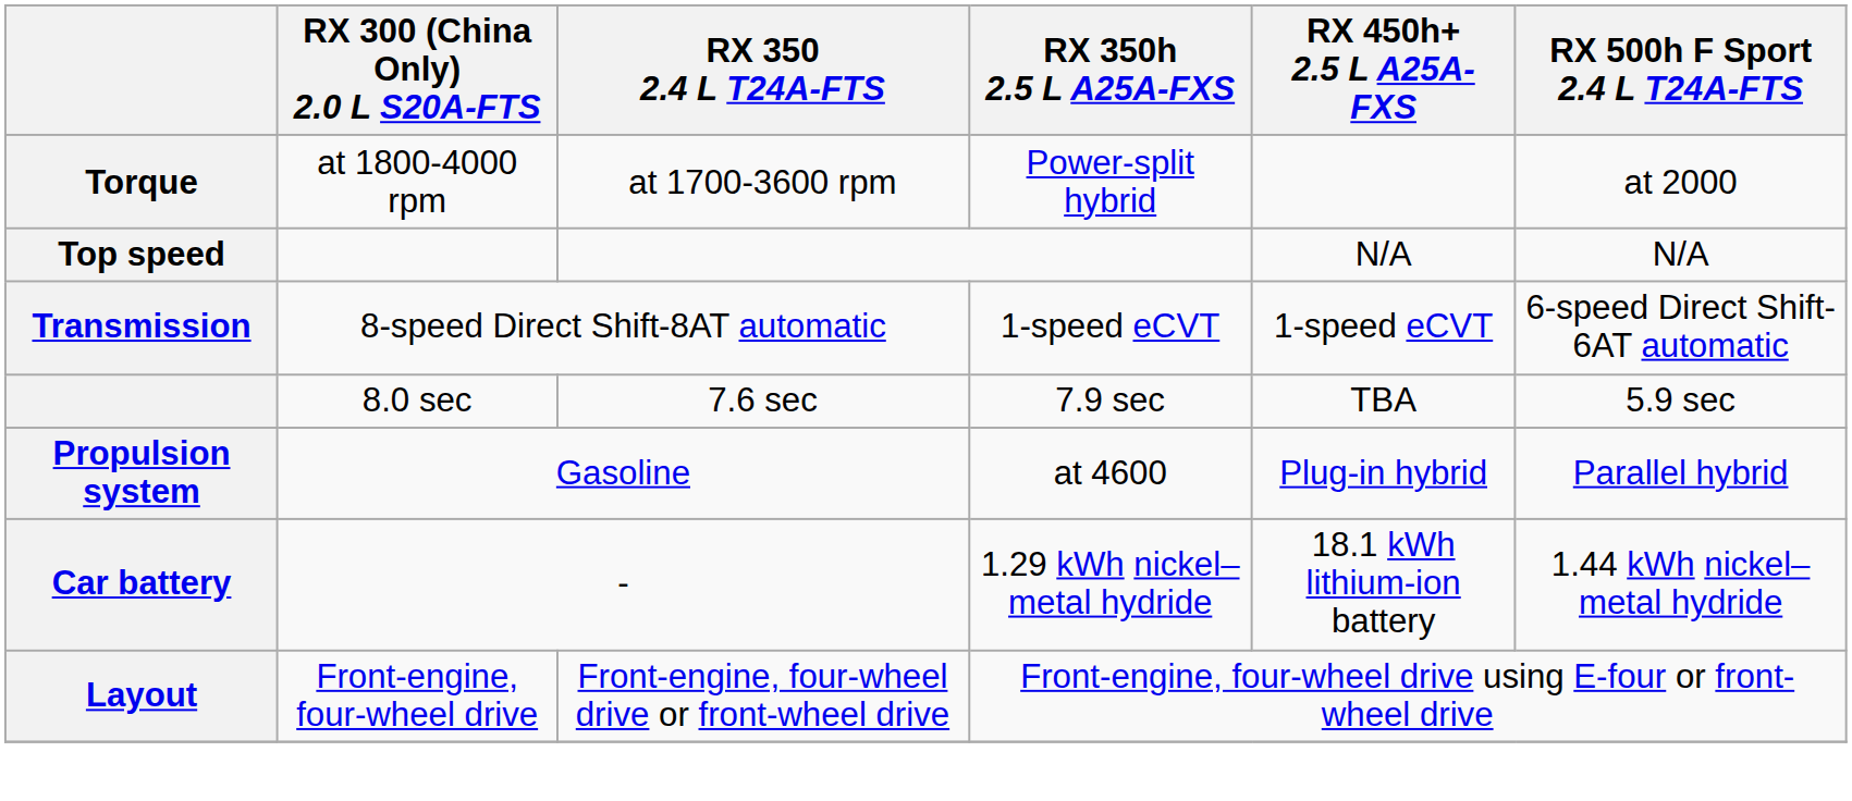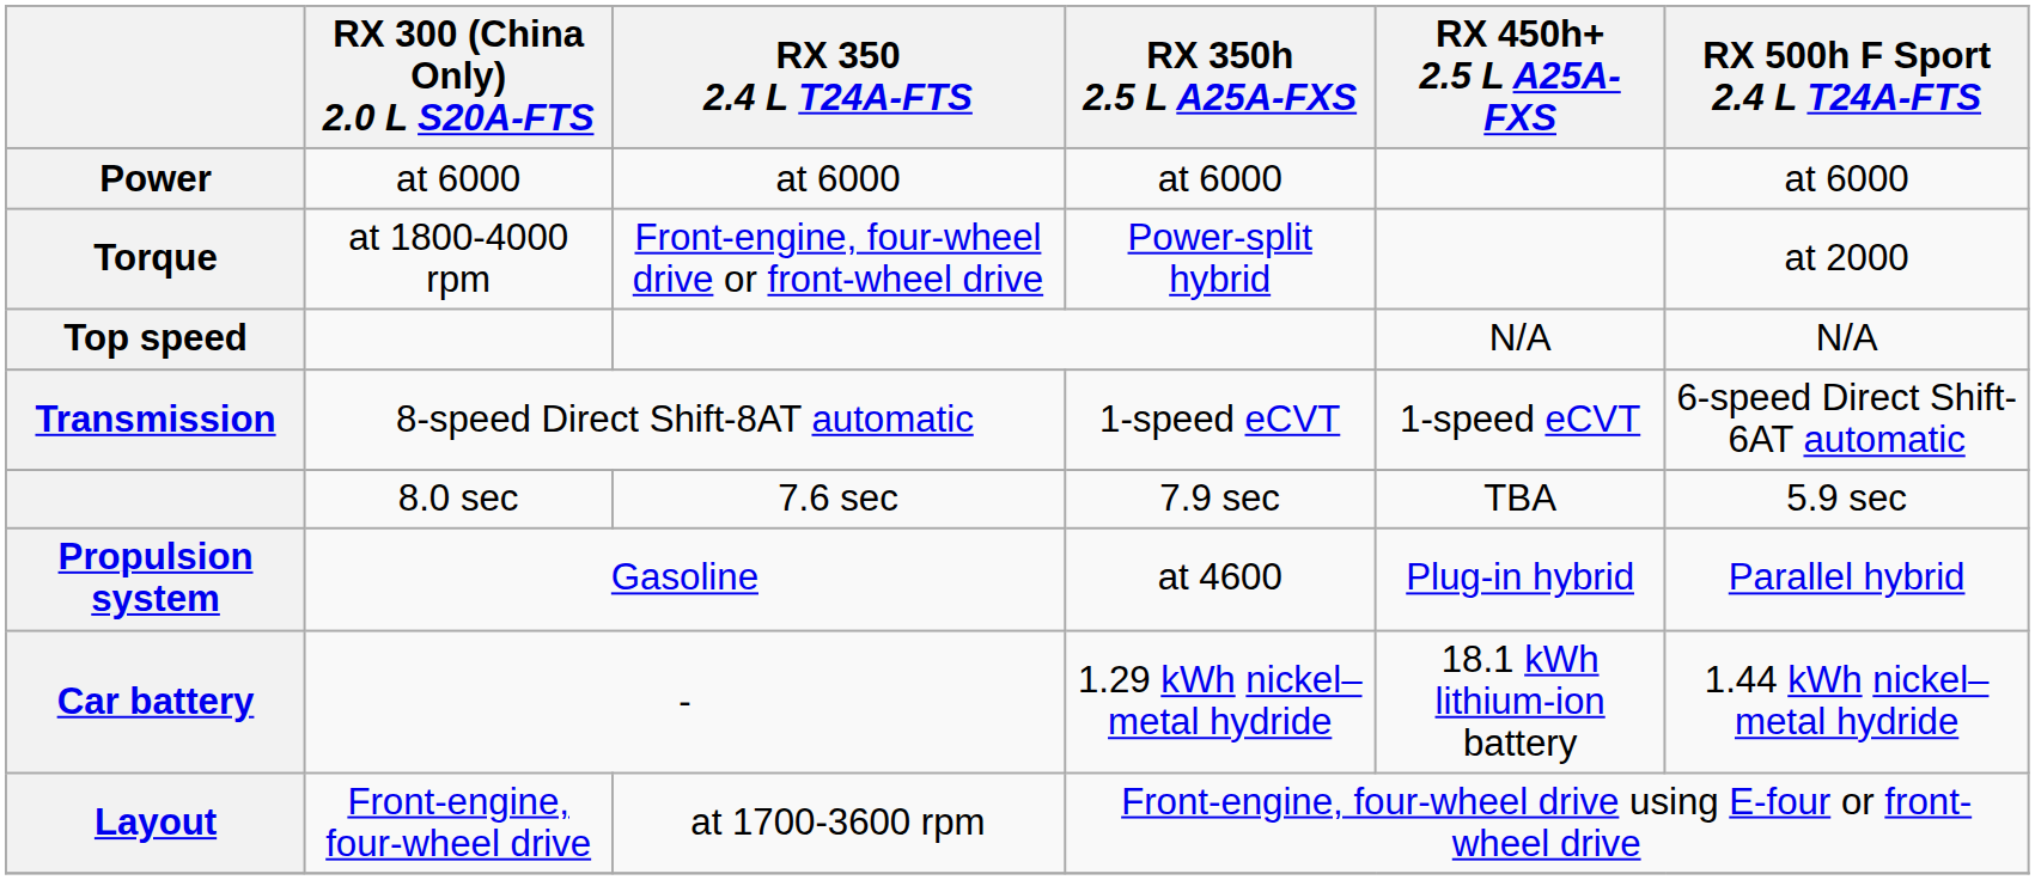 <table class="wikitable" style="font-size:100%;text-align:center;">
 <tr>
 <th></th>
 <th>RX 300 (China Only)<br><em>2.0 L <a href='#'>S20A-FTS</a></em></th>
 <th>RX 350<br><em>2.4 L <a href='#'>T24A-FTS</a></em></th>
 <th>RX 350h <br><em>2.5 L <a href='#'>A25A-FXS</a></em></th>
 <th>RX 450h+ <br><em>2.5 L <a href='#'>A25A-FXS</a></em></th>
 <th>RX 500h F Sport <br><em>2.4 L <a href='#'>T24A-FTS</a></em></th>
 </tr>
 <tr>
+<th>Power</th>
+<td> at 6000</td>
+<td> at 6000</td>
+<td> at 6000</td>
+<td></td>
+<td> at 6000</td>
+</tr>
+<tr>
 <th>Torque</th>
 <td> at 1800-4000 rpm</td>
-<td> at 1700-3600 rpm</td>
+<td><a href='#'>Front-engine, four-wheel drive</a> or <a href='#'>front-wheel drive</a></td>
 <td><a href='#'>Power-split hybrid</a></td>
 <td></td>
 <td> at 2000</td>
 </tr>
 <tr>
 <th>Top speed</th>
 <td></td>
 <td colspan=2></td>
 <td>N/A</td>
 <td>N/A</td>
 </tr>
 <tr>
 <th><a href='#'>Transmission</a></th>
 <td colspan=2>8-speed Direct Shift-8AT <a href='#'>automatic</a></td>
 <td>1-speed <a href='#'>eCVT</a></td>
 <td>1-speed <a href='#'>eCVT</a></td>
 <td>6-speed Direct Shift-6AT <a href='#'>automatic</a></td>
 </tr>
 <tr>
 <th><a href='#'></a></th>
 <td>8.0 sec</td>
 <td>7.6 sec</td>
 <td>7.9 sec</td>
 <td>TBA</td>
 <td>5.9 sec</td>
 </tr>
 <tr>
 <th><a href='#'>Propulsion system</a></th>
 <td colspan=2><a href='#'>Gasoline</a></td>
 <td> at 4600</td>
 <td><a href='#'>Plug-in hybrid</a></td>
 <td><a href='#'>Parallel hybrid</a></td>
 </tr>
 <tr>
 <th><a href='#'>Car battery</a></th>
 <td colspan=2>-</td>
 <td>1.29 <a href='#'>kWh</a> <a href='#'>nickel–metal hydride</a></td>
 <td>18.1 <a href='#'>kWh</a> <a href='#'>lithium-ion</a> battery</td>
 <td>1.44 <a href='#'>kWh</a> <a href='#'>nickel–metal hydride</a></td>
 </tr>
 <tr>
 <th><a href='#'>Layout</a></th>
 <td><a href='#'>Front-engine, four-wheel drive</a></td>
-<td><a href='#'>Front-engine, four-wheel drive</a> or <a href='#'>front-wheel drive</a></td>
+<td> at 1700-3600 rpm</td>
 <td colspan=3><a href='#'>Front-engine, four-wheel drive</a> using <a href='#'>E-four</a> or <a href='#'>front-wheel drive</a></td>
 </tr>
 <tr>
 </tr>
 </table>
